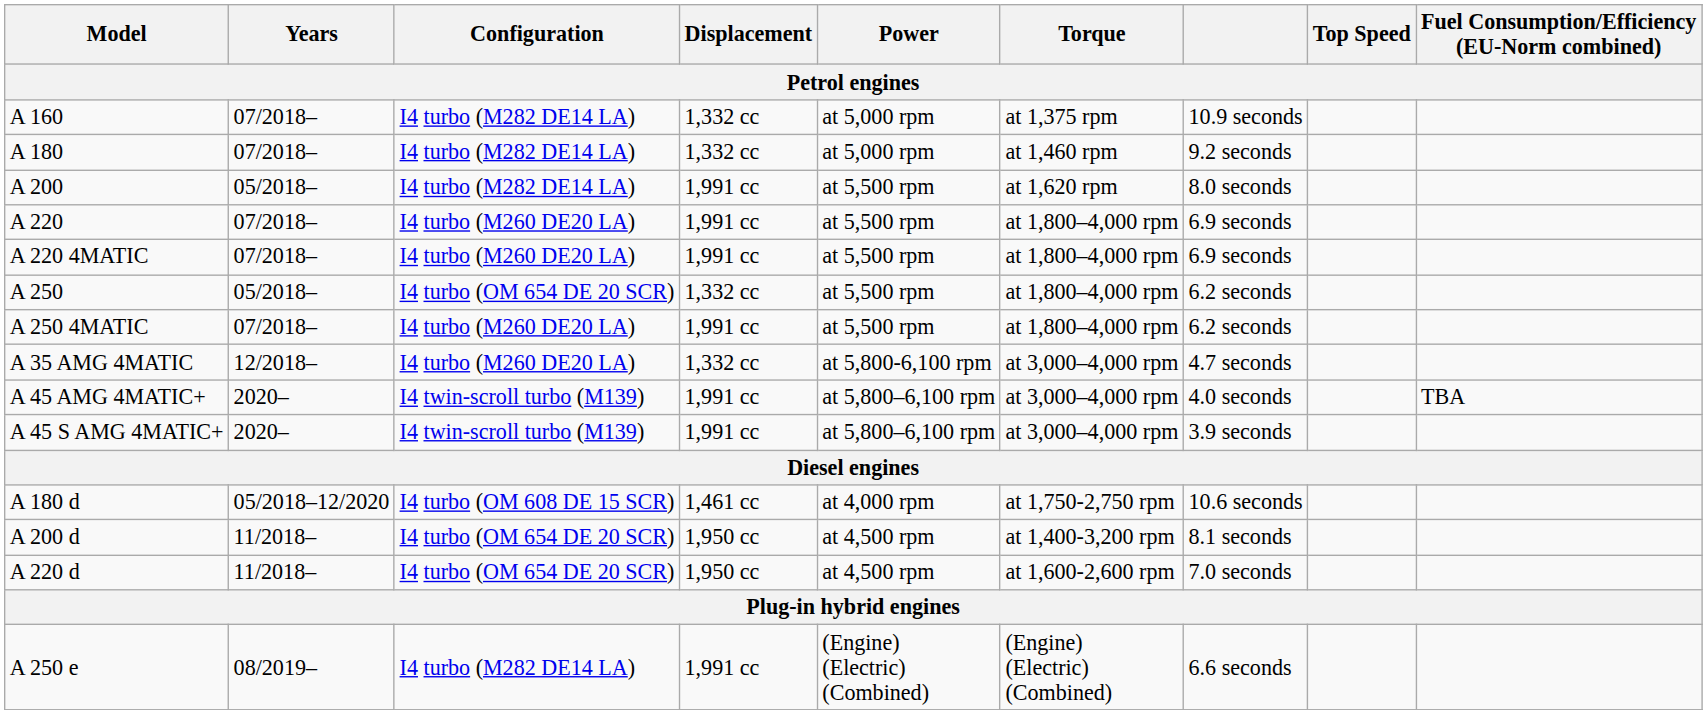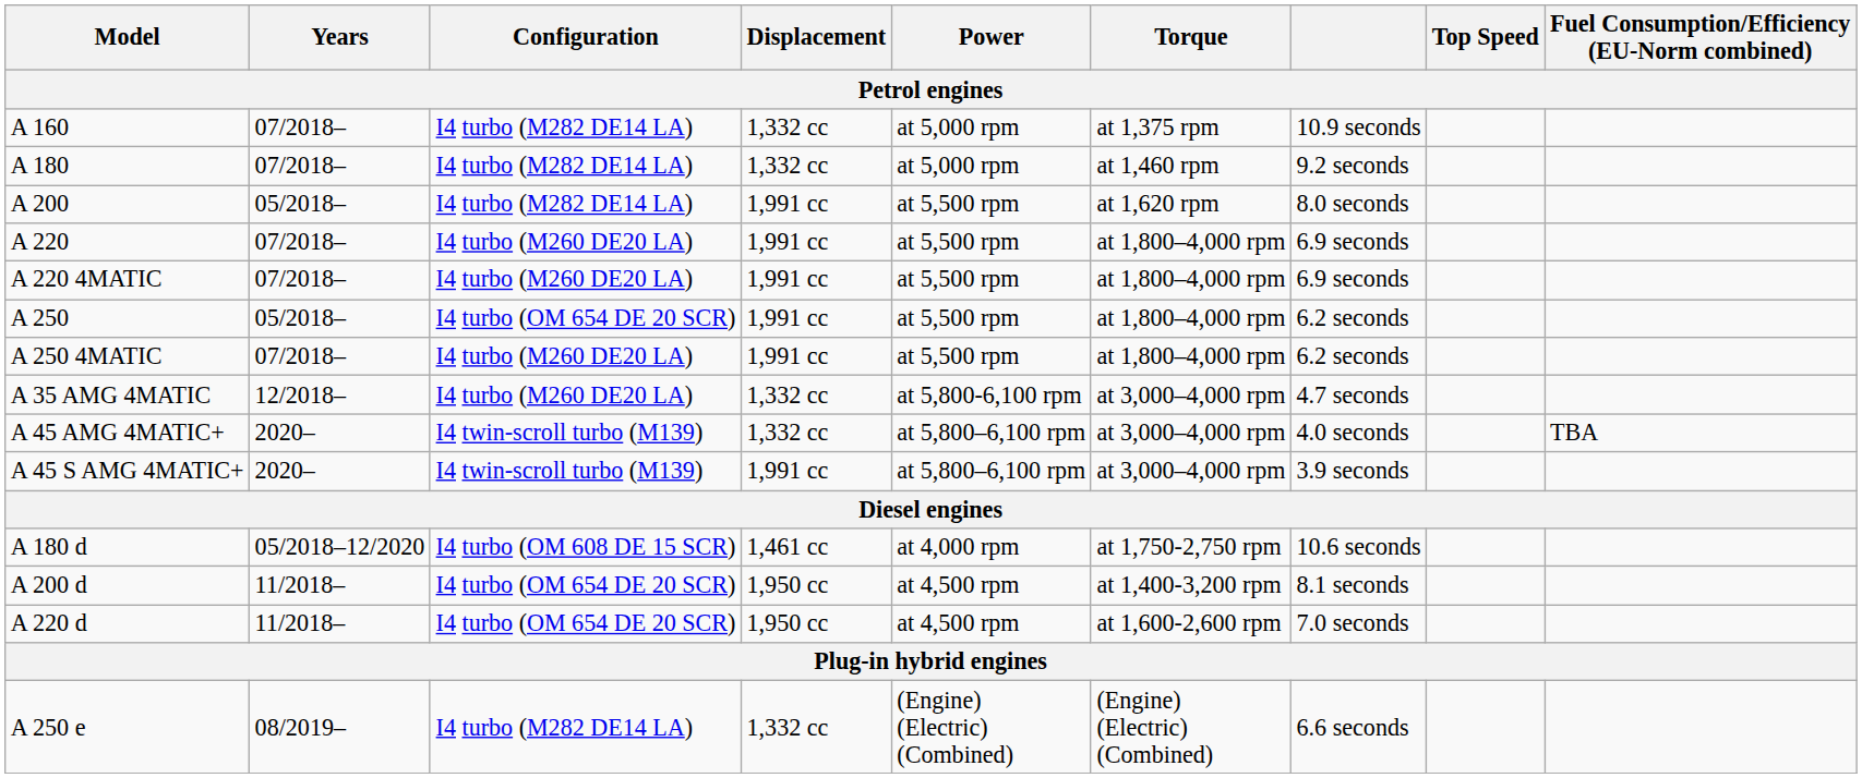 <table class="wikitable">
 <tr>
 <th>Model</th>
 <th>Years</th>
 <th>Configuration</th>
 <th>Displacement</th>
 <th>Power</th>
 <th>Torque</th>
 <th></th>
 <th>Top Speed</th>
 <th>Fuel Consumption/Efficiency<br>(EU-Norm combined)</th>
 </tr>
 <tr>
 <th colspan="9" style="text-align:center">Petrol engines</th>
 </tr>
 <tr>
 <td>A 160</td>
 <td>07/2018–</td>
 <td><a href='#'>I4</a> <a href='#'>turbo</a> (<a href='#'>M282 DE14 LA</a>)</td>
 <td>1,332 cc</td>
 <td> at 5,000 rpm</td>
 <td> at 1,375 rpm</td>
 <td>10.9 seconds</td>
 <td></td>
 <td></td>
 </tr>
 <tr>
 <td>A 180</td>
 <td>07/2018–</td>
 <td><a href='#'>I4</a> <a href='#'>turbo</a> (<a href='#'>M282 DE14 LA</a>)</td>
 <td>1,332 cc</td>
 <td> at 5,000 rpm</td>
 <td> at 1,460 rpm</td>
 <td>9.2 seconds</td>
 <td></td>
 <td></td>
 </tr>
 <tr>
 <td>A 200</td>
 <td>05/2018–</td>
 <td><a href='#'>I4</a> <a href='#'>turbo</a> (<a href='#'>M282 DE14 LA</a>)</td>
 <td>1,991 cc</td>
 <td> at 5,500 rpm</td>
 <td> at 1,620 rpm</td>
 <td>8.0 seconds</td>
 <td></td>
 <td></td>
 </tr>
 <tr>
 <td>A 220</td>
 <td>07/2018–</td>
 <td><a href='#'>I4</a> <a href='#'>turbo</a> (<a href='#'>M260 DE20 LA</a>)</td>
 <td>1,991 cc</td>
 <td> at 5,500 rpm</td>
 <td> at 1,800–4,000 rpm</td>
 <td>6.9 seconds</td>
 <td></td>
 <td></td>
 </tr>
 <tr>
 <td>A 220 4MATIC</td>
 <td>07/2018–</td>
 <td><a href='#'>I4</a> <a href='#'>turbo</a> (<a href='#'>M260 DE20 LA</a>)</td>
 <td>1,991 cc</td>
 <td> at 5,500 rpm</td>
 <td> at 1,800–4,000 rpm</td>
 <td>6.9 seconds</td>
 <td></td>
 <td></td>
 </tr>
 <tr>
 <td>A 250</td>
 <td>05/2018–</td>
 <td><a href='#'>I4</a> <a href='#'>turbo</a> (<a href='#'>OM 654 DE 20 SCR</a>)</td>
-<td>1,332 cc</td>
+<td>1,991 cc</td>
 <td> at 5,500 rpm</td>
 <td> at 1,800–4,000 rpm</td>
 <td>6.2 seconds</td>
 <td></td>
 <td></td>
 </tr>
 <tr>
 <td>A 250 4MATIC</td>
 <td>07/2018–</td>
 <td><a href='#'>I4</a> <a href='#'>turbo</a> (<a href='#'>M260 DE20 LA</a>)</td>
 <td>1,991 cc</td>
 <td> at 5,500 rpm</td>
 <td> at 1,800–4,000 rpm</td>
 <td>6.2 seconds</td>
 <td></td>
 <td></td>
 </tr>
 <tr>
 <td>A 35 AMG 4MATIC</td>
 <td>12/2018–</td>
 <td><a href='#'>I4</a> <a href='#'>turbo</a> (<a href='#'>M260 DE20 LA</a>)</td>
 <td>1,332 cc</td>
 <td> at 5,800-6,100 rpm</td>
 <td> at 3,000–4,000 rpm</td>
 <td>4.7 seconds</td>
 <td></td>
 <td></td>
 </tr>
 <tr>
 <td>A 45 AMG 4MATIC+</td>
 <td>2020–</td>
 <td><a href='#'>I4</a> <a href='#'>twin-scroll turbo</a> (<a href='#'>M139</a>)</td>
-<td>1,991 cc</td>
+<td>1,332 cc</td>
 <td> at 5,800–6,100 rpm</td>
 <td> at 3,000–4,000 rpm</td>
 <td>4.0 seconds</td>
 <td></td>
 <td>TBA</td>
 </tr>
 <tr>
 <td>A 45 S AMG 4MATIC+</td>
 <td>2020–</td>
 <td><a href='#'>I4</a> <a href='#'>twin-scroll turbo</a> (<a href='#'>M139</a>)</td>
 <td>1,991 cc</td>
 <td> at 5,800–6,100 rpm</td>
 <td> at 3,000–4,000 rpm</td>
 <td>3.9 seconds</td>
 <td></td>
 <td></td>
 </tr>
 <tr>
 <th colspan="9" style="text-align:center">Diesel engines</th>
 </tr>
 <tr>
 <td>A 180 d</td>
 <td>05/2018–12/2020</td>
 <td><a href='#'>I4</a> <a href='#'>turbo</a> (<a href='#'>OM 608 DE 15 SCR</a>)</td>
 <td>1,461 cc</td>
 <td> at 4,000 rpm</td>
 <td> at 1,750-2,750 rpm</td>
 <td>10.6 seconds</td>
 <td></td>
 <td></td>
 </tr>
 <tr>
 <td>A 200 d</td>
 <td>11/2018–</td>
 <td><a href='#'>I4</a> <a href='#'>turbo</a> (<a href='#'>OM 654 DE 20 SCR</a>)</td>
 <td>1,950 cc</td>
 <td> at 4,500 rpm</td>
 <td> at 1,400-3,200 rpm</td>
 <td>8.1 seconds</td>
 <td></td>
 <td></td>
 </tr>
 <tr>
 <td>A 220 d</td>
 <td>11/2018–</td>
 <td><a href='#'>I4</a> <a href='#'>turbo</a> (<a href='#'>OM 654 DE 20 SCR</a>)</td>
 <td>1,950 cc</td>
 <td> at 4,500 rpm</td>
 <td> at 1,600-2,600 rpm</td>
 <td>7.0 seconds</td>
 <td></td>
 <td></td>
 </tr>
 <tr>
 <th colspan="9" style="text-align:center">Plug-in hybrid engines</th>
 </tr>
 <tr>
 <td>A 250 e</td>
 <td>08/2019–</td>
 <td><a href='#'>I4</a> <a href='#'>turbo</a> (<a href='#'>M282 DE14 LA</a>)</td>
-<td>1,991 cc</td>
+<td>1,332 cc</td>
 <td> (Engine) <br>  (Electric) <br>  (Combined)</td>
 <td> (Engine) <br>  (Electric) <br>  (Combined)</td>
 <td>6.6 seconds</td>
 <td></td>
 <td></td>
 </tr>
 <tr>
 </tr>
 </table>
